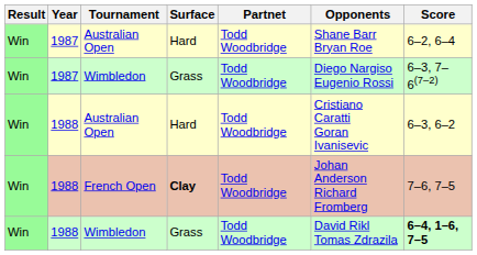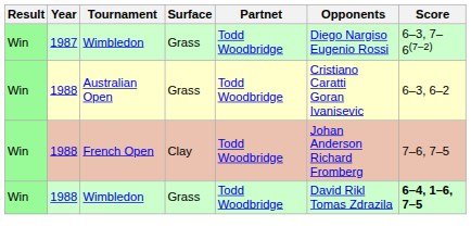 <table class="sortable wikitable">
 <tr>
 <th style="width:40px;">Result</th>
 <th style="width:30px;">Year</th>
 <th style="width:120px;">Tournament</th>
 <th style="width:50px;">Surface</th>
 <th style="width:150px;">Partnet</th>
 <th style="width:150px;">Opponents</th>
 <th style="width:125px;" class="unsortable">Score</th>
-</tr>
-<tr style="background:#ffffcc;">
-<td style="background:#98fb98;">Win</td>
-<td><a href='#'>1987</a></td>
-<td><a href='#'>Australian Open</a></td>
-<td>Hard</td>
-<td> <a href='#'>Todd Woodbridge</a></td>
-<td> <a href='#'>Shane Barr</a> <br>  <a href='#'>Bryan Roe</a></td>
-<td>6–2, 6–4</td>
 </tr>
 <tr style="background:#ccffcc;">
 <td style="background:#98fb98;">Win</td>
 <td><a href='#'>1987</a></td>
 <td><a href='#'>Wimbledon</a></td>
 <td>Grass</td>
 <td> <a href='#'>Todd Woodbridge</a></td>
 <td> <a href='#'>Diego Nargiso</a> <br>  <a href='#'>Eugenio Rossi</a></td>
 <td>6–3, 7–6<sup>(7–2)</sup></td>
 </tr>
 <tr style="background:#ffffcc;">
 <td style="background:#98fb98;">Win</td>
 <td><a href='#'>1988</a></td>
 <td><a href='#'>Australian Open</a></td>
-<td>Hard</td>
+<td>Grass</td>
 <td> <a href='#'>Todd Woodbridge</a></td>
 <td> <a href='#'>Cristiano Caratti</a> <br>  <a href='#'>Goran Ivanisevic</a></td>
 <td>6–3, 6–2</td>
 </tr>
 <tr style="background:#ebc2af;">
 <td style="background:#98fb98;">Win</td>
 <td><a href='#'>1988</a></td>
 <td><a href='#'>French Open</a></td>
-<td><strong>Clay</strong></td>
+<td>Clay</td>
 <td> <a href='#'>Todd Woodbridge</a></td>
 <td> <a href='#'>Johan Anderson</a> <br>  <a href='#'>Richard Fromberg</a></td>
 <td>7–6, 7–5</td>
 </tr>
 <tr style="background:#ccffcc;">
 <td style="background:#98fb98;">Win</td>
 <td><a href='#'>1988</a></td>
 <td><a href='#'>Wimbledon</a></td>
 <td>Grass</td>
 <td> <a href='#'>Todd Woodbridge</a></td>
 <td> <a href='#'>David Rikl</a> <br>  <a href='#'>Tomas Zdrazila</a></td>
 <td><strong>6–4, 1–6, 7–5</strong></td>
 </tr>
 </table>
